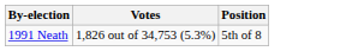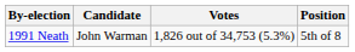 <table class="wikitable">
 <tr>
 <th>By-election</th>
+<th>Candidate</th>
 <th>Votes</th>
 <th>Position</th>
 </tr>
 <tr>
 <td><a href='#'>1991 Neath</a></td>
+<td>John Warman</td>
 <td>1,826 out of 34,753 (5.3%)</td>
 <td>5th of 8</td>
 </tr>
 </table>
